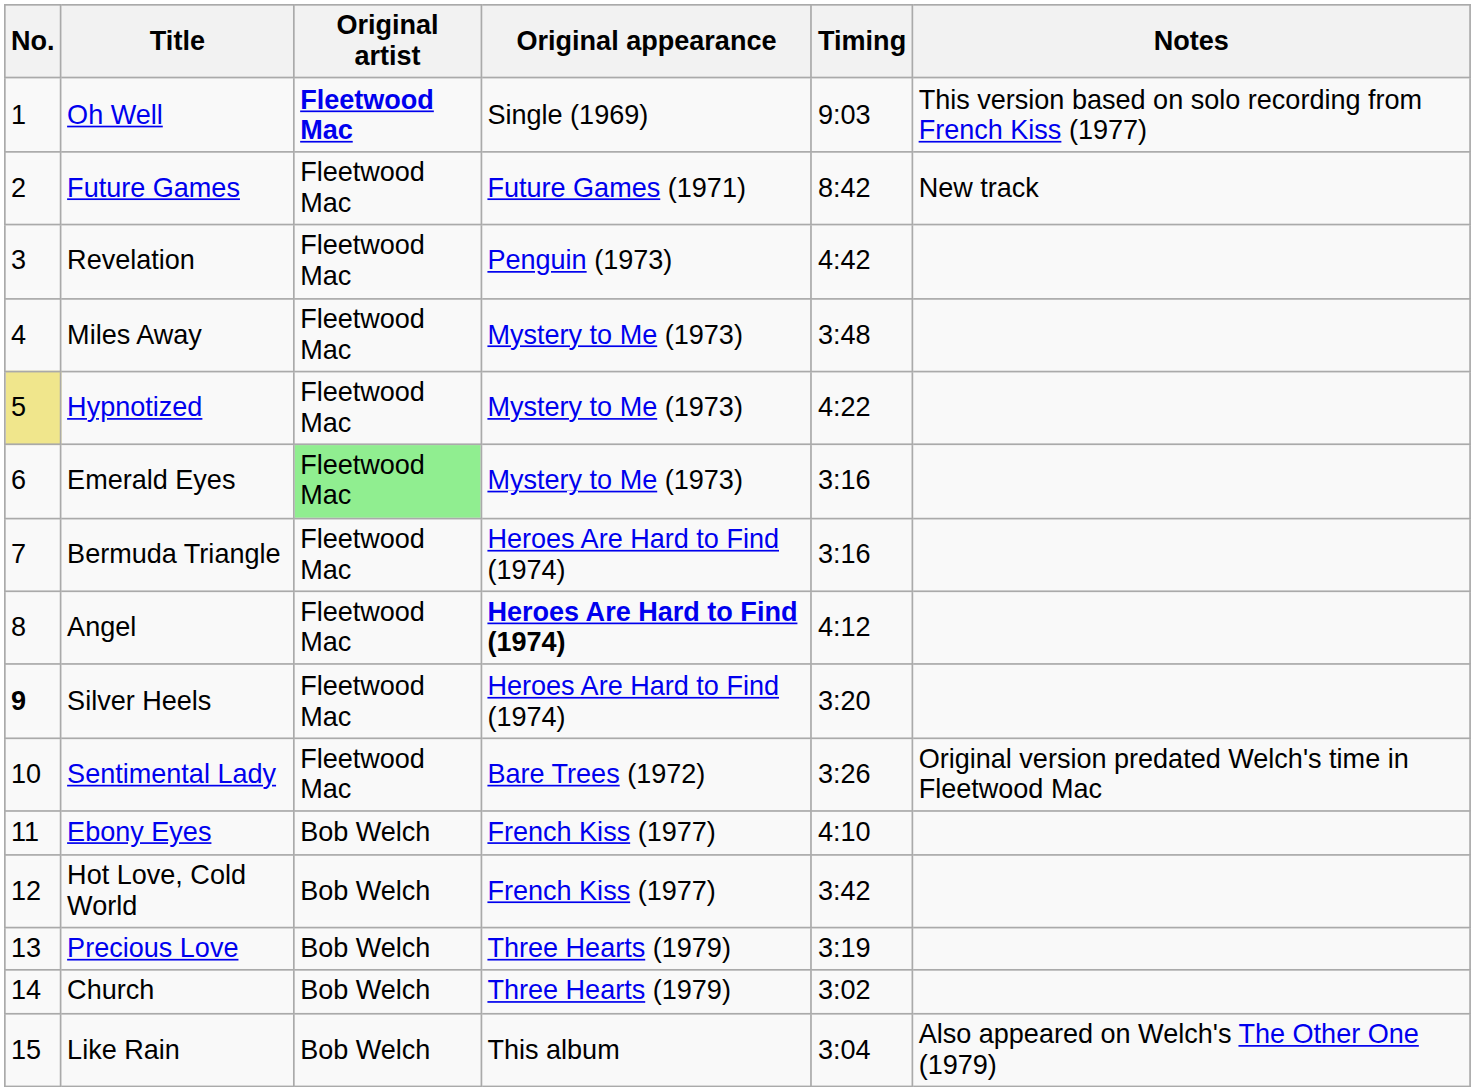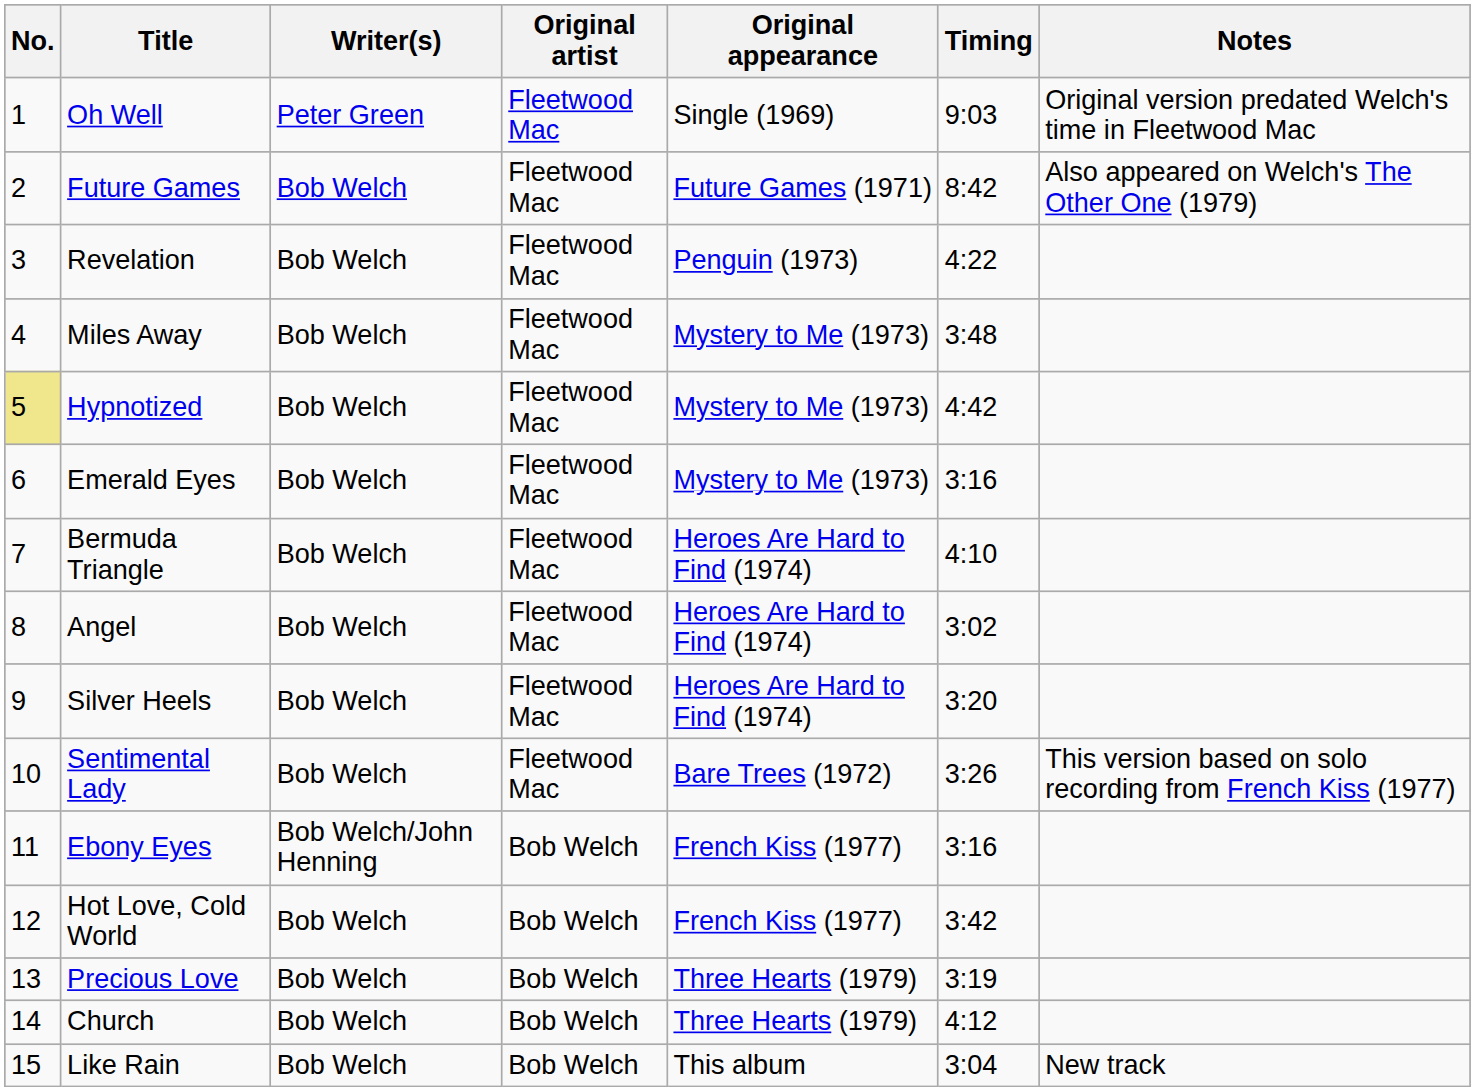 <table class="wikitable">
 <tr>
 <th>No.</th>
 <th>Title</th>
+<th>Writer(s)</th>
 <th>Original artist</th>
 <th>Original appearance</th>
 <th>Timing</th>
 <th>Notes</th>
 </tr>
 <tr>
 <td>1</td>
 <td><a href='#'>Oh Well</a></td>
-<td><strong><a href='#'>Fleetwood Mac</a></strong></td>
+<td><a href='#'>Peter Green</a></td>
+<td><a href='#'>Fleetwood Mac</a></td>
 <td>Single (1969)</td>
 <td>9:03</td>
-<td>This version based on solo recording from <a href='#'>French Kiss</a> (1977)</td>
+<td>Original version predated Welch's time in Fleetwood Mac</td>
 </tr>
 <tr>
 <td>2</td>
 <td><a href='#'>Future Games</a></td>
+<td><a href='#'>Bob Welch</a></td>
 <td>Fleetwood Mac</td>
 <td><a href='#'>Future Games</a> (1971)</td>
 <td>8:42</td>
-<td>New track</td>
+<td>Also appeared on Welch's <a href='#'>The Other One</a> (1979)</td>
 </tr>
 <tr>
 <td>3</td>
 <td>Revelation</td>
+<td>Bob Welch</td>
 <td>Fleetwood Mac</td>
 <td><a href='#'>Penguin</a> (1973)</td>
-<td>4:42</td>
+<td>4:22</td>
 <td></td>
 </tr>
 <tr>
 <td>4</td>
 <td>Miles Away</td>
+<td>Bob Welch</td>
 <td>Fleetwood Mac</td>
 <td><a href='#'>Mystery to Me</a> (1973)</td>
 <td>3:48</td>
 <td></td>
 </tr>
 <tr>
 <td style="background: khaki;">5</td>
 <td><a href='#'>Hypnotized</a></td>
+<td>Bob Welch</td>
 <td>Fleetwood Mac</td>
 <td><a href='#'>Mystery to Me</a> (1973)</td>
-<td>4:22</td>
+<td>4:42</td>
 <td></td>
 </tr>
 <tr>
 <td>6</td>
 <td>Emerald Eyes</td>
-<td style="background: lightgreen;">Fleetwood Mac</td>
+<td>Bob Welch</td>
+<td>Fleetwood Mac</td>
 <td><a href='#'>Mystery to Me</a> (1973)</td>
 <td>3:16</td>
 <td></td>
 </tr>
 <tr>
 <td>7</td>
 <td>Bermuda Triangle</td>
+<td>Bob Welch</td>
 <td>Fleetwood Mac</td>
 <td><a href='#'>Heroes Are Hard to Find</a> (1974)</td>
-<td>3:16</td>
+<td>4:10</td>
 <td></td>
 </tr>
 <tr>
 <td>8</td>
 <td>Angel</td>
+<td>Bob Welch</td>
 <td>Fleetwood Mac</td>
-<td><strong><a href='#'>Heroes Are Hard to Find</a> (1974)</strong></td>
-<td>4:12</td>
+<td><a href='#'>Heroes Are Hard to Find</a> (1974)</td>
+<td>3:02</td>
 <td></td>
 </tr>
 <tr>
-<td><strong>9</strong></td>
+<td>9</td>
 <td>Silver Heels</td>
+<td>Bob Welch</td>
 <td>Fleetwood Mac</td>
 <td><a href='#'>Heroes Are Hard to Find</a> (1974)</td>
 <td>3:20</td>
 <td></td>
 </tr>
 <tr>
 <td>10</td>
 <td><a href='#'>Sentimental Lady</a></td>
+<td>Bob Welch</td>
 <td>Fleetwood Mac</td>
 <td><a href='#'>Bare Trees</a> (1972)</td>
 <td>3:26</td>
-<td>Original version predated Welch's time in Fleetwood Mac</td>
+<td>This version based on solo recording from <a href='#'>French Kiss</a> (1977)</td>
 </tr>
 <tr>
 <td>11</td>
 <td><a href='#'>Ebony Eyes</a></td>
+<td>Bob Welch/John Henning</td>
 <td>Bob Welch</td>
 <td><a href='#'>French Kiss</a> (1977)</td>
-<td>4:10</td>
+<td>3:16</td>
 <td></td>
 </tr>
 <tr>
 <td>12</td>
 <td>Hot Love, Cold World</td>
+<td>Bob Welch</td>
 <td>Bob Welch</td>
 <td><a href='#'>French Kiss</a> (1977)</td>
 <td>3:42</td>
 <td></td>
 </tr>
 <tr>
 <td>13</td>
 <td><a href='#'>Precious Love</a></td>
 <td>Bob Welch</td>
+<td>Bob Welch</td>
 <td><a href='#'>Three Hearts</a> (1979)</td>
 <td>3:19</td>
 <td></td>
 </tr>
 <tr>
 <td>14</td>
 <td>Church</td>
 <td>Bob Welch</td>
+<td>Bob Welch</td>
 <td><a href='#'>Three Hearts</a> (1979)</td>
-<td>3:02</td>
+<td>4:12</td>
 <td></td>
 </tr>
 <tr>
 <td>15</td>
 <td>Like Rain</td>
 <td>Bob Welch</td>
+<td>Bob Welch</td>
 <td>This album</td>
 <td>3:04</td>
-<td>Also appeared on Welch's <a href='#'>The Other One</a> (1979)</td>
+<td>New track</td>
 </tr>
 </table>
